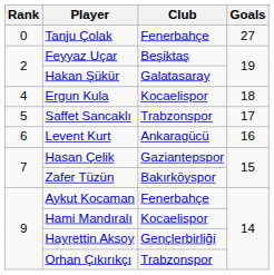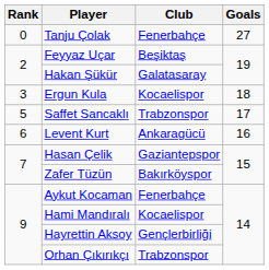 <table class="wikitable" style="text-align:left">
 <tr>
 <th>Rank</th>
 <th>Player</th>
 <th>Club</th>
 <th>Goals</th>
 </tr>
 <tr>
 <td align=center>0</td>
 <td> <a href='#'>Tanju Çolak</a></td>
 <td><a href='#'>Fenerbahçe</a></td>
 <td align=center>27</td>
 </tr>
 <tr>
 <td rowspan="2" align=center>2</td>
 <td> <a href='#'>Feyyaz Uçar</a></td>
 <td><a href='#'>Beşiktaş</a></td>
 <td rowspan="2" align=center>19</td>
 </tr>
 <tr>
 <td> <a href='#'>Hakan Şükür</a></td>
 <td><a href='#'>Galatasaray</a></td>
 </tr>
 <tr>
-<td align=center>4</td>
+<td align=center>3</td>
 <td> <a href='#'>Ergun Kula</a></td>
 <td><a href='#'>Kocaelispor</a></td>
 <td align=center>18</td>
 </tr>
 <tr>
 <td align=center>5</td>
 <td> <a href='#'>Saffet Sancaklı</a></td>
 <td><a href='#'>Trabzonspor</a></td>
 <td align=center>17</td>
 </tr>
 <tr>
 <td align=center>6</td>
 <td> <a href='#'>Levent Kurt</a></td>
 <td><a href='#'>Ankaragücü</a></td>
 <td align=center>16</td>
 </tr>
 <tr>
 <td rowspan="2" align=center>7</td>
 <td> <a href='#'>Hasan Çelik</a></td>
 <td><a href='#'>Gaziantepspor</a></td>
 <td rowspan="2" align=center>15</td>
 </tr>
 <tr>
 <td> <a href='#'>Zafer Tüzün</a></td>
 <td><a href='#'>Bakırköyspor</a></td>
 </tr>
 <tr>
 <td rowspan="4" align=center>9</td>
 <td> <a href='#'>Aykut Kocaman</a></td>
 <td><a href='#'>Fenerbahçe</a></td>
 <td rowspan="4" align=center>14</td>
 </tr>
 <tr>
 <td> <a href='#'>Hami Mandıralı</a></td>
 <td><a href='#'>Kocaelispor</a></td>
 </tr>
 <tr>
 <td> <a href='#'>Hayrettin Aksoy</a></td>
 <td><a href='#'>Gençlerbirliği</a></td>
 </tr>
 <tr>
 <td> <a href='#'>Orhan Çıkırıkçı</a></td>
 <td><a href='#'>Trabzonspor</a></td>
 </tr>
 </table>
